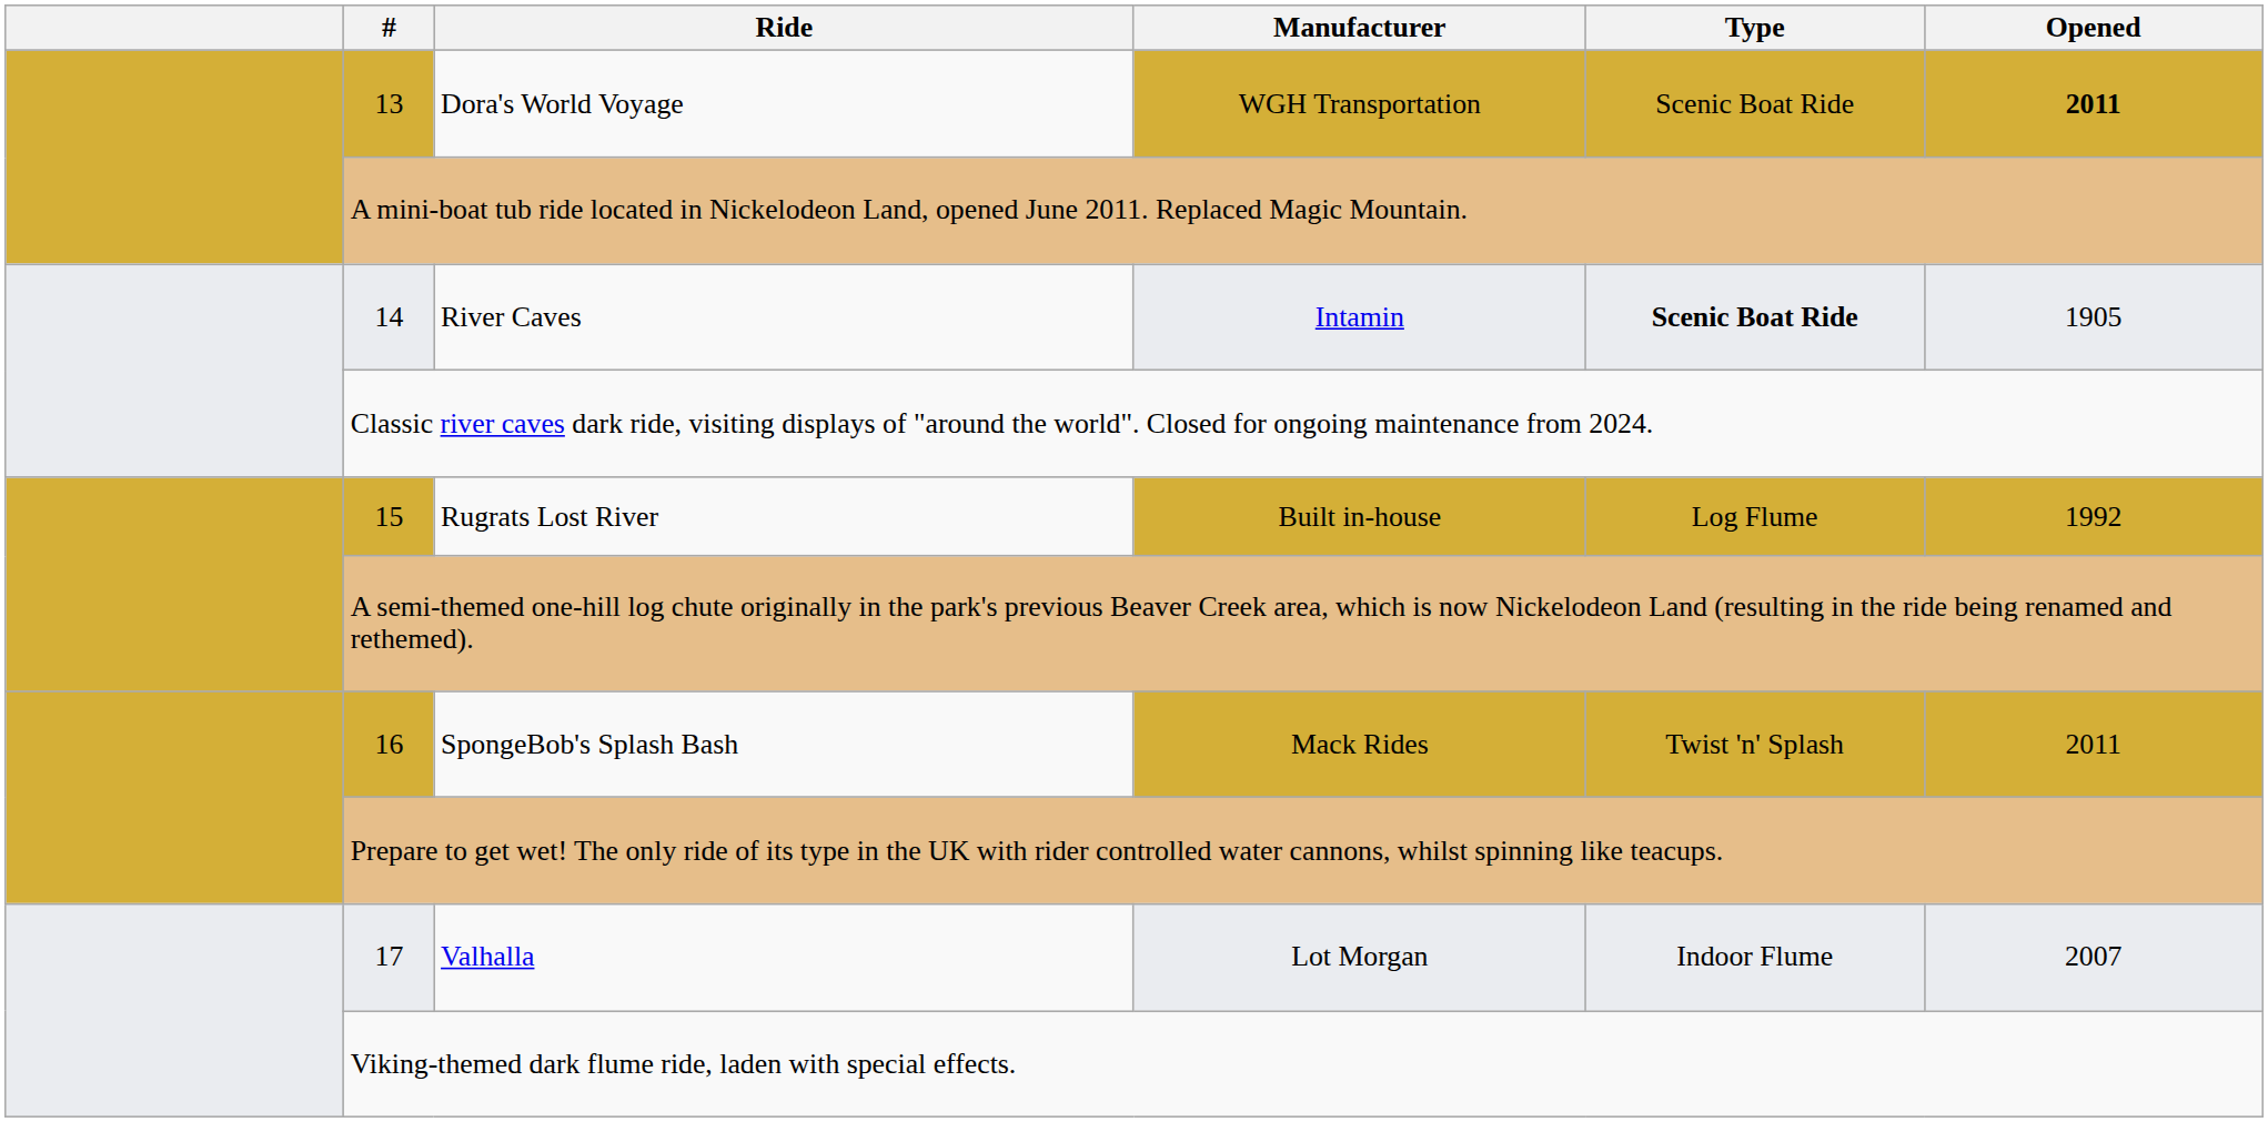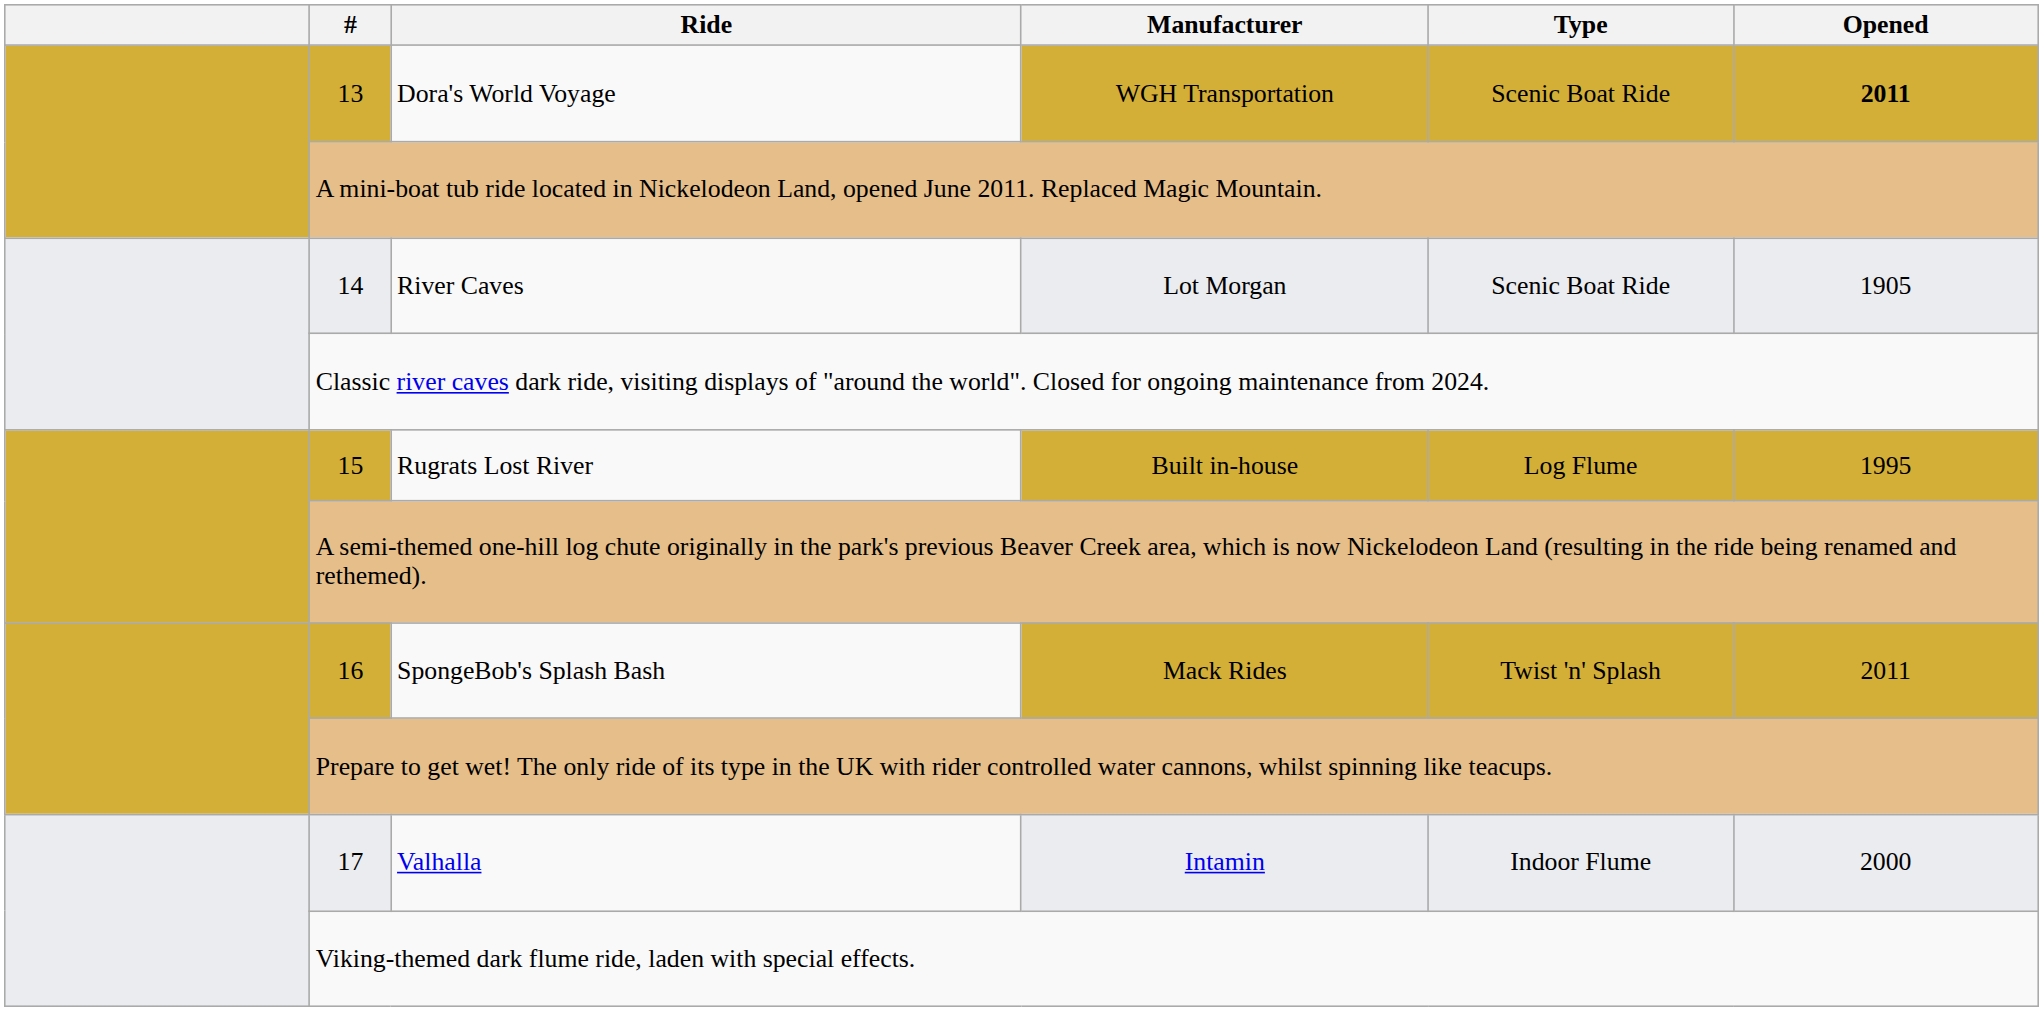 <table class="wikitable" style width="100%">
 <tr>
 <th style width="15%" style="background: #8692DC;"></th>
 <th style width="4%" style="background: #8692DC;">#</th>
 <th style width="31%" style="text-align: left; background: #8692DC;">Ride</th>
 <th style width="20%" style="background: #8692DC;">Manufacturer</th>
 <th style width="15%" style="background: #8692DC;">Type</th>
 <th style width="15%" style="background: #8692DC;">Opened</th>
 </tr>
 <tr>
 <td rowspan="2" style="background:#D4AF37; text-align: center; height: 7em;"></td>
 <td colspan="1" style="background:#D4AF37; text-align: center;">13</td>
 <td colspan="1" style="text-align: left;" style="background:#D4AF37;">Dora's World Voyage</td>
 <td colspan="1" style="background:#D4AF37; text-align: center;">WGH Transportation</td>
 <td colspan="1" style="background:#D4AF37; text-align: center;">Scenic Boat Ride</td>
 <td colspan="1" style="background:#D4AF37; text-align: center;"><strong>2011</strong></td>
 </tr>
 <tr>
 <td colspan="5" style="background:#E6BE8A; text-align: left;">A mini-boat tub ride located in Nickelodeon Land, opened June 2011. Replaced Magic Mountain.</td>
 </tr>
 <tr>
 <td rowspan="2" style="background:#EAECF0; text-align: center; height: 7em;"></td>
 <td colspan="1" style="background:#EAECF0; text-align: center;">14</td>
 <td colspan="1" style="text-align: left;" style="background:#EAECF0;">River Caves</td>
-<td colspan="1" style="background:#EAECF0; text-align: center;"><a href='#'>Intamin</a></td>
-<td colspan="1" style="background:#EAECF0; text-align: center;"><strong>Scenic Boat Ride</strong></td>
+<td colspan="1" style="background:#EAECF0; text-align: center;">Lot Morgan</td>
+<td colspan="1" style="background:#EAECF0; text-align: center;">Scenic Boat Ride</td>
 <td colspan="1" style="background:#EAECF0; text-align: center;">1905</td>
 </tr>
 <tr>
 <td colspan="5" style="text-align: left;">Classic <a href='#'>river caves</a> dark ride, visiting displays of "around the world". Closed for ongoing maintenance from 2024.</td>
 </tr>
 <tr>
 <td rowspan="2" style="background:#D4AF37; text-align: center; height: 7em;"></td>
 <td colspan="1" style="background:#D4AF37; text-align: center;">15</td>
 <td colspan="1" style="text-align: left;" style="background:#D4AF37;">Rugrats Lost River</td>
 <td colspan="1" style="background:#D4AF37; text-align: center;">Built in-house</td>
 <td colspan="1" style="background:#D4AF37; text-align: center;">Log Flume</td>
-<td colspan="1" style="background:#D4AF37; text-align: center;">1992</td>
+<td colspan="1" style="background:#D4AF37; text-align: center;">1995</td>
 </tr>
 <tr>
 <td colspan="5" style="background:#E6BE8A; text-align: left;">A semi-themed one-hill log chute originally in the park's previous Beaver Creek area, which is now Nickelodeon Land (resulting in the ride being renamed and rethemed).</td>
 </tr>
 <tr>
 <td rowspan="2" style="background:#D4AF37; text-align: center; height: 7em;"></td>
 <td colspan="1" style="background:#D4AF37; text-align: center;">16</td>
 <td colspan="1" style="text-align: left;" style="background:#D4AF37;">SpongeBob's Splash Bash</td>
 <td colspan="1" style="background:#D4AF37; text-align: center;">Mack Rides</td>
 <td colspan="1" style="background:#D4AF37; text-align: center;">Twist 'n' Splash</td>
 <td colspan="1" style="background:#D4AF37; text-align: center;">2011</td>
 </tr>
 <tr>
 <td colspan="5" style="background:#E6BE8A; text-align: left;">Prepare to get wet! The only ride of its type in the UK with rider controlled water cannons, whilst spinning like teacups.</td>
 </tr>
 <tr>
 <td rowspan="2" style="background:#EAECF0; text-align: center; height: 7em;"></td>
 <td colspan="1" style="background:#EAECF0; text-align: center;">17</td>
 <td colspan="1" style="text-align: left;" style="background:#EAECF0;"><a href='#'>Valhalla</a></td>
-<td colspan="1" style="background:#EAECF0; text-align: center;">Lot Morgan</td>
+<td colspan="1" style="background:#EAECF0; text-align: center;"><a href='#'>Intamin</a></td>
 <td colspan="1" style="background:#EAECF0; text-align: center;">Indoor Flume</td>
-<td colspan="1" style="background:#EAECF0; text-align: center;">2007</td>
+<td colspan="1" style="background:#EAECF0; text-align: center;">2000</td>
 </tr>
 <tr>
 <td colspan="5" style="text-align: left;">Viking-themed dark flume ride, laden with special effects.</td>
 </tr>
 </table>
